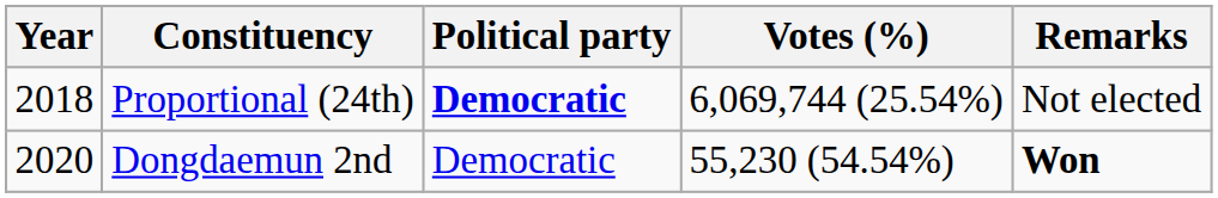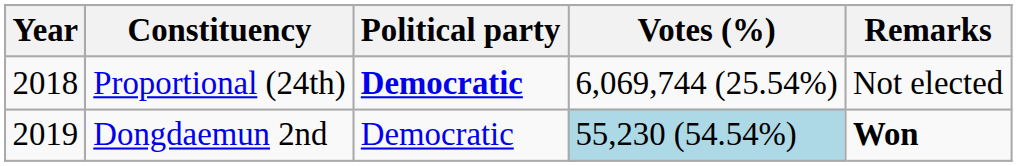 <table class="wikitable">
 <tr>
 <th>Year</th>
 <th>Constituency</th>
 <th>Political party</th>
 <th>Votes (%)</th>
 <th>Remarks</th>
 </tr>
 <tr>
 <td>2018</td>
 <td><a href='#'>Proportional</a> (24th)</td>
 <td><strong><a href='#'>Democratic</a></strong></td>
 <td>6,069,744 (25.54%)</td>
 <td>Not elected</td>
 </tr>
 <tr>
-<td>2020</td>
+<td>2019</td>
 <td><a href='#'>Dongdaemun</a> 2nd</td>
 <td><a href='#'>Democratic</a></td>
-<td>55,230 (54.54%)</td>
+<td style="background: lightblue;">55,230 (54.54%)</td>
 <td><strong>Won</strong></td>
 </tr>
 </table>
